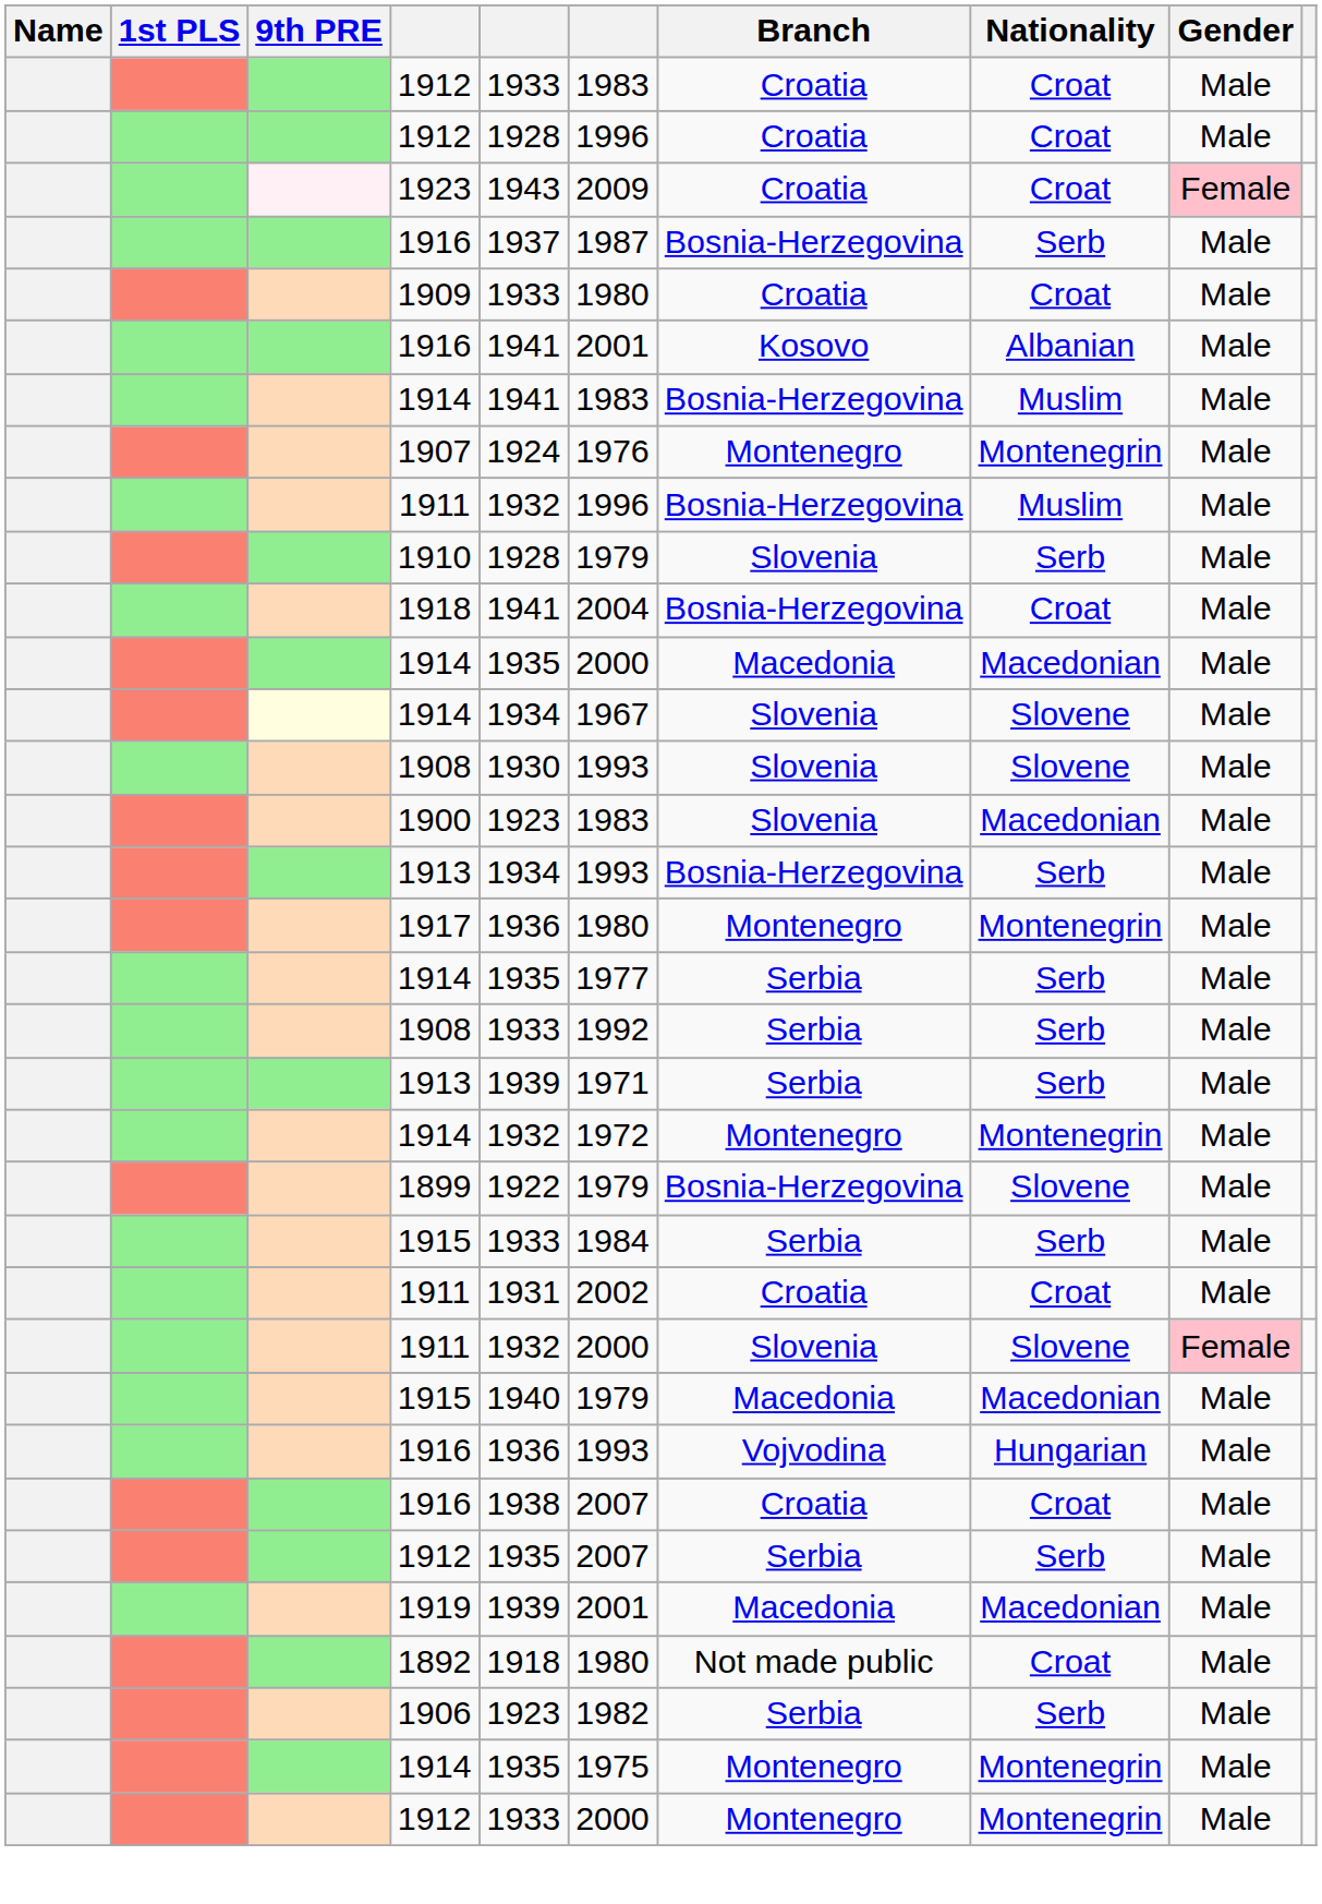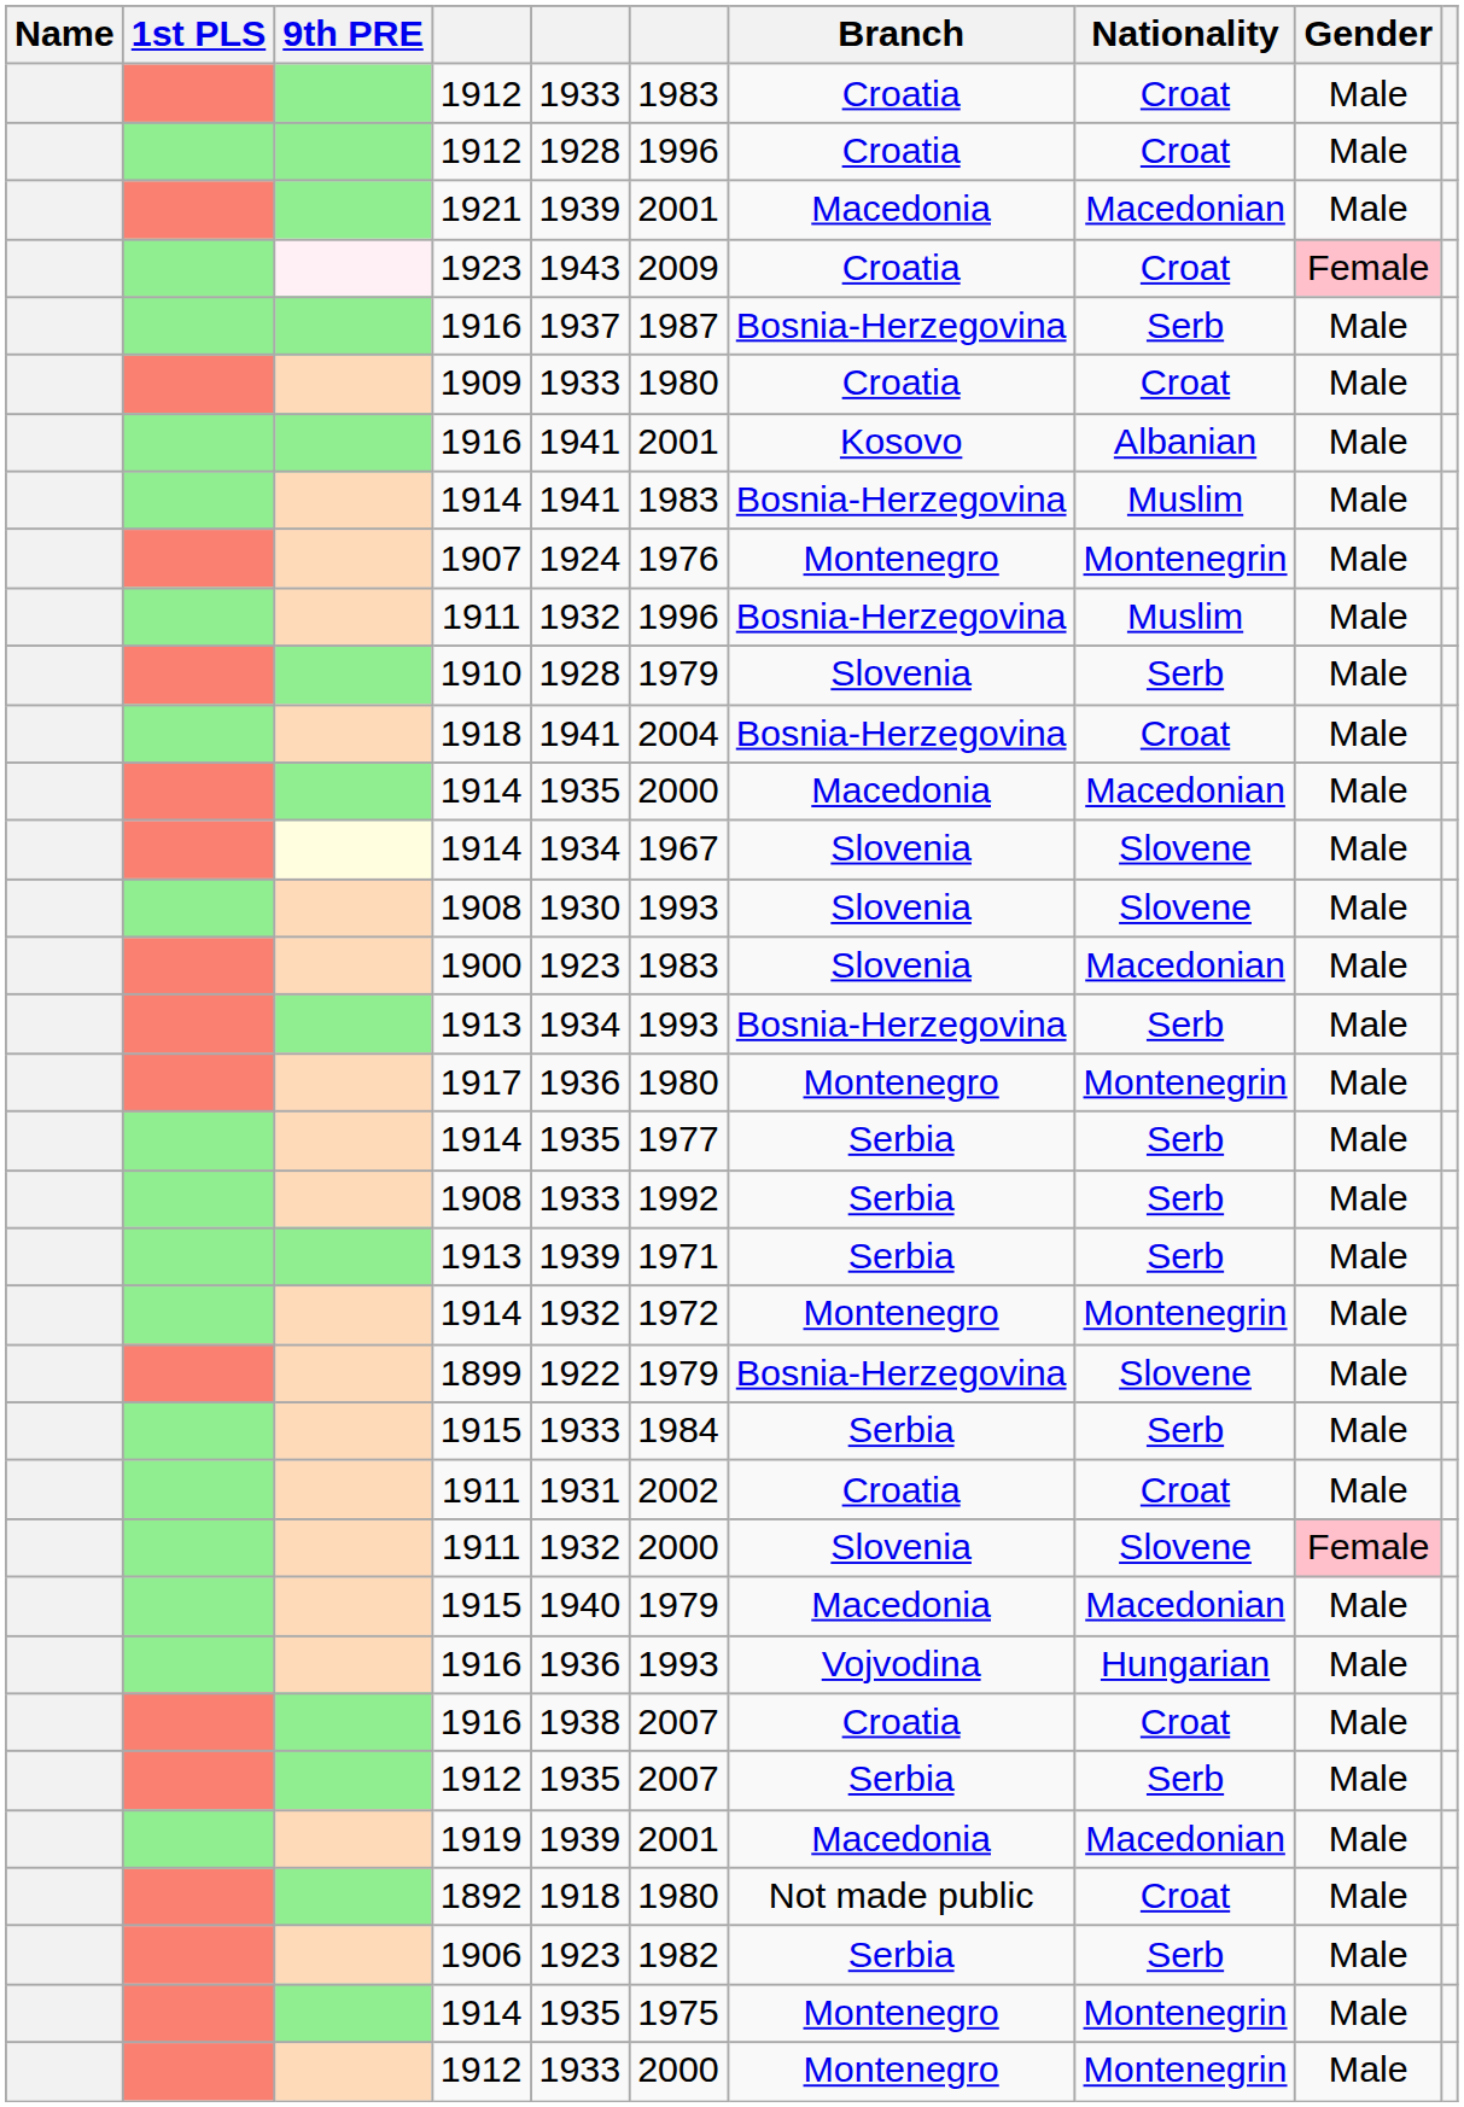 <table class="wikitable sortable" style=text-align:center>
 <tr>
 <th scope="col">Name</th>
 <th scope="col"><a href='#'>1st PLS</a></th>
 <th scope="col"><a href='#'>9th PRE</a></th>
 <th scope="col"></th>
 <th scope="col"></th>
 <th scope="col"></th>
 <th scope="col">Branch</th>
 <th scope="col">Nationality</th>
 <th scope="col">Gender</th>
 <th scope="col" class="unsortable"></th>
 </tr>
 <tr>
 <th align="center" scope="row" style="font-weight:normal;"></th>
 <td bgcolor = Salmon></td>
 <td bgcolor = LightGreen></td>
 <td>1912</td>
 <td>1933</td>
 <td>1983</td>
 <td><a href='#'>Croatia</a></td>
 <td><a href='#'>Croat</a></td>
 <td>Male</td>
 <td></td>
 </tr>
 <tr>
 <th align="center" scope="row" style="font-weight:normal;"></th>
 <td bgcolor = LightGreen></td>
 <td bgcolor = LightGreen></td>
 <td>1912</td>
 <td>1928</td>
 <td>1996</td>
 <td><a href='#'>Croatia</a></td>
 <td><a href='#'>Croat</a></td>
+<td>Male</td>
+<td></td>
+</tr>
+<tr>
+<th align="center" scope="row" style="font-weight:normal;"></th>
+<td bgcolor = Salmon></td>
+<td bgcolor = LightGreen></td>
+<td>1921</td>
+<td>1939</td>
+<td>2001</td>
+<td><a href='#'>Macedonia</a></td>
+<td><a href='#'>Macedonian</a></td>
 <td>Male</td>
 <td></td>
 </tr>
 <tr>
 <th align="center" scope="row" style="font-weight:normal;"></th>
 <td bgcolor = LightGreen></td>
 <td bgcolor = LavenderBlush></td>
 <td>1923</td>
 <td>1943</td>
 <td>2009</td>
 <td><a href='#'>Croatia</a></td>
 <td><a href='#'>Croat</a></td>
 <td style="background: Pink">Female</td>
 <td></td>
 </tr>
 <tr>
 <th align="center" scope="row" style="font-weight:normal;"></th>
 <td bgcolor = LightGreen></td>
 <td bgcolor = LightGreen></td>
 <td>1916</td>
 <td>1937</td>
 <td>1987</td>
 <td><a href='#'>Bosnia-Herzegovina</a></td>
 <td><a href='#'>Serb</a></td>
 <td>Male</td>
 <td></td>
 </tr>
 <tr>
 <th align="center" scope="row" style="font-weight:normal;"></th>
 <td bgcolor = Salmon></td>
 <td bgcolor = PeachPuff></td>
 <td>1909</td>
 <td>1933</td>
 <td>1980</td>
 <td><a href='#'>Croatia</a></td>
 <td><a href='#'>Croat</a></td>
 <td>Male</td>
 <td></td>
 </tr>
 <tr>
 <th align="center" scope="row" style="font-weight:normal;"></th>
 <td bgcolor = LightGreen></td>
 <td bgcolor = LightGreen></td>
 <td>1916</td>
 <td>1941</td>
 <td>2001</td>
 <td><a href='#'>Kosovo</a></td>
 <td><a href='#'>Albanian</a></td>
 <td>Male</td>
 <td></td>
 </tr>
 <tr>
 <th align="center" scope="row" style="font-weight:normal;"></th>
 <td bgcolor = LightGreen></td>
 <td bgcolor = PeachPuff></td>
 <td>1914</td>
 <td>1941</td>
 <td>1983</td>
 <td><a href='#'>Bosnia-Herzegovina</a></td>
 <td><a href='#'>Muslim</a></td>
 <td>Male</td>
 <td></td>
 </tr>
 <tr>
 <th align="center" scope="row" style="font-weight:normal;"></th>
 <td bgcolor = Salmon></td>
 <td bgcolor = PeachPuff></td>
 <td>1907</td>
 <td>1924</td>
 <td>1976</td>
 <td><a href='#'>Montenegro</a></td>
 <td><a href='#'>Montenegrin</a></td>
 <td>Male</td>
 <td></td>
 </tr>
 <tr>
 <th align="center" scope="row" style="font-weight:normal;"></th>
 <td bgcolor = LightGreen></td>
 <td bgcolor = PeachPuff></td>
 <td>1911</td>
 <td>1932</td>
 <td>1996</td>
 <td><a href='#'>Bosnia-Herzegovina</a></td>
 <td><a href='#'>Muslim</a></td>
 <td>Male</td>
 <td></td>
 </tr>
 <tr>
 <th align="center" scope="row" style="font-weight:normal;"></th>
 <td bgcolor = Salmon></td>
 <td bgcolor = LightGreen></td>
 <td>1910</td>
 <td>1928</td>
 <td>1979</td>
 <td><a href='#'>Slovenia</a></td>
 <td><a href='#'>Serb</a></td>
 <td>Male</td>
 <td></td>
 </tr>
 <tr>
 <th align="center" scope="row" style="font-weight:normal;"></th>
 <td bgcolor = LightGreen></td>
 <td bgcolor = PeachPuff></td>
 <td>1918</td>
 <td>1941</td>
 <td>2004</td>
 <td><a href='#'>Bosnia-Herzegovina</a></td>
 <td><a href='#'>Croat</a></td>
 <td>Male</td>
 <td></td>
 </tr>
 <tr>
 <th align="center" scope="row" style="font-weight:normal;"></th>
 <td bgcolor = Salmon></td>
 <td bgcolor = LightGreen></td>
 <td>1914</td>
 <td>1935</td>
 <td>2000</td>
 <td><a href='#'>Macedonia</a></td>
 <td><a href='#'>Macedonian</a></td>
 <td>Male</td>
 <td></td>
 </tr>
 <tr>
 <th align="center" scope="row" style="font-weight:normal;"></th>
 <td bgcolor = Salmon></td>
 <td bgcolor = LightYellow></td>
 <td>1914</td>
 <td>1934</td>
 <td>1967</td>
 <td><a href='#'>Slovenia</a></td>
 <td><a href='#'>Slovene</a></td>
 <td>Male</td>
 <td></td>
 </tr>
 <tr>
 <th align="center" scope="row" style="font-weight:normal;"></th>
 <td bgcolor = LightGreen></td>
 <td bgcolor = PeachPuff></td>
 <td>1908</td>
 <td>1930</td>
 <td>1993</td>
 <td><a href='#'>Slovenia</a></td>
 <td><a href='#'>Slovene</a></td>
 <td>Male</td>
 <td></td>
 </tr>
 <tr>
 <th align="center" scope="row" style="font-weight:normal;"></th>
 <td bgcolor = Salmon></td>
 <td bgcolor = PeachPuff></td>
 <td>1900</td>
 <td>1923</td>
 <td>1983</td>
 <td><a href='#'>Slovenia</a></td>
 <td><a href='#'>Macedonian</a></td>
 <td>Male</td>
 <td></td>
 </tr>
 <tr>
 <th align="center" scope="row" style="font-weight:normal;"></th>
 <td bgcolor = Salmon></td>
 <td bgcolor = LightGreen></td>
 <td>1913</td>
 <td>1934</td>
 <td>1993</td>
 <td><a href='#'>Bosnia-Herzegovina</a></td>
 <td><a href='#'>Serb</a></td>
 <td>Male</td>
 <td></td>
 </tr>
 <tr>
 <th align="center" scope="row" style="font-weight:normal;"></th>
 <td bgcolor = Salmon></td>
 <td bgcolor = PeachPuff></td>
 <td>1917</td>
 <td>1936</td>
 <td>1980</td>
 <td><a href='#'>Montenegro</a></td>
 <td><a href='#'>Montenegrin</a></td>
 <td>Male</td>
 <td></td>
 </tr>
 <tr>
 <th align="center" scope="row" style="font-weight:normal;"></th>
 <td bgcolor = LightGreen></td>
 <td bgcolor = PeachPuff></td>
 <td>1914</td>
 <td>1935</td>
 <td>1977</td>
 <td><a href='#'>Serbia</a></td>
 <td><a href='#'>Serb</a></td>
 <td>Male</td>
 <td></td>
 </tr>
 <tr>
 <th align="center" scope="row" style="font-weight:normal;"></th>
 <td bgcolor = LightGreen></td>
 <td bgcolor = PeachPuff></td>
 <td>1908</td>
 <td>1933</td>
 <td>1992</td>
 <td><a href='#'>Serbia</a></td>
 <td><a href='#'>Serb</a></td>
 <td>Male</td>
 <td></td>
 </tr>
 <tr>
 <th align="center" scope="row" style="font-weight:normal;"></th>
 <td bgcolor = LightGreen></td>
 <td bgcolor = LightGreen></td>
 <td>1913</td>
 <td>1939</td>
 <td>1971</td>
 <td><a href='#'>Serbia</a></td>
 <td><a href='#'>Serb</a></td>
 <td>Male</td>
 <td></td>
 </tr>
 <tr>
 <th align="center" scope="row" style="font-weight:normal;"></th>
 <td bgcolor = LightGreen></td>
 <td bgcolor = PeachPuff></td>
 <td>1914</td>
 <td>1932</td>
 <td>1972</td>
 <td><a href='#'>Montenegro</a></td>
 <td><a href='#'>Montenegrin</a></td>
 <td>Male</td>
 <td></td>
 </tr>
 <tr>
 <th align="center" scope="row" style="font-weight:normal;"></th>
 <td bgcolor = Salmon></td>
 <td bgcolor = PeachPuff></td>
 <td>1899</td>
 <td>1922</td>
 <td>1979</td>
 <td><a href='#'>Bosnia-Herzegovina</a></td>
 <td><a href='#'>Slovene</a></td>
 <td>Male</td>
 <td></td>
 </tr>
 <tr>
 <th align="center" scope="row" style="font-weight:normal;"></th>
 <td bgcolor = LightGreen></td>
 <td bgcolor = PeachPuff></td>
 <td>1915</td>
 <td>1933</td>
 <td>1984</td>
 <td><a href='#'>Serbia</a></td>
 <td><a href='#'>Serb</a></td>
 <td>Male</td>
 <td></td>
 </tr>
 <tr>
 <th align="center" scope="row" style="font-weight:normal;"></th>
 <td bgcolor = LightGreen></td>
 <td bgcolor = PeachPuff></td>
 <td>1911</td>
 <td>1931</td>
 <td>2002</td>
 <td><a href='#'>Croatia</a></td>
 <td><a href='#'>Croat</a></td>
 <td>Male</td>
 <td></td>
 </tr>
 <tr>
 <th align="center" scope="row" style="font-weight:normal;"></th>
 <td bgcolor = LightGreen></td>
 <td bgcolor = PeachPuff></td>
 <td>1911</td>
 <td>1932</td>
 <td>2000</td>
 <td><a href='#'>Slovenia</a></td>
 <td><a href='#'>Slovene</a></td>
 <td style="background: Pink">Female</td>
 <td></td>
 </tr>
 <tr>
 <th align="center" scope="row" style="font-weight:normal;"></th>
 <td bgcolor = LightGreen></td>
 <td bgcolor = PeachPuff></td>
 <td>1915</td>
 <td>1940</td>
 <td>1979</td>
 <td><a href='#'>Macedonia</a></td>
 <td><a href='#'>Macedonian</a></td>
 <td>Male</td>
 <td></td>
 </tr>
 <tr>
 <th align="center" scope="row" style="font-weight:normal;"></th>
 <td bgcolor = LightGreen></td>
 <td bgcolor = PeachPuff></td>
 <td>1916</td>
 <td>1936</td>
 <td>1993</td>
 <td><a href='#'>Vojvodina</a></td>
 <td><a href='#'>Hungarian</a></td>
 <td>Male</td>
 <td></td>
 </tr>
 <tr>
 <th align="center" scope="row" style="font-weight:normal;"></th>
 <td bgcolor = Salmon></td>
 <td bgcolor = LightGreen></td>
 <td>1916</td>
 <td>1938</td>
 <td>2007</td>
 <td><a href='#'>Croatia</a></td>
 <td><a href='#'>Croat</a></td>
 <td>Male</td>
 <td></td>
 </tr>
 <tr>
 <th align="center" scope="row" style="font-weight:normal;"></th>
 <td bgcolor = Salmon></td>
 <td bgcolor = LightGreen></td>
 <td>1912</td>
 <td>1935</td>
 <td>2007</td>
 <td><a href='#'>Serbia</a></td>
 <td><a href='#'>Serb</a></td>
 <td>Male</td>
 <td></td>
 </tr>
 <tr>
 <th align="center" scope="row" style="font-weight:normal;"></th>
 <td bgcolor = LightGreen></td>
 <td bgcolor = PeachPuff></td>
 <td>1919</td>
 <td>1939</td>
 <td>2001</td>
 <td><a href='#'>Macedonia</a></td>
 <td><a href='#'>Macedonian</a></td>
 <td>Male</td>
 <td></td>
 </tr>
 <tr>
 <th align="center" scope="row" style="font-weight:normal;"></th>
 <td bgcolor = Salmon></td>
 <td bgcolor = LightGreen></td>
 <td>1892</td>
 <td>1918</td>
 <td>1980</td>
 <td>Not made public</td>
 <td><a href='#'>Croat</a></td>
 <td>Male</td>
 <td></td>
 </tr>
 <tr>
 <th align="center" scope="row" style="font-weight:normal;"></th>
 <td bgcolor = Salmon></td>
 <td bgcolor = PeachPuff></td>
 <td>1906</td>
 <td>1923</td>
 <td>1982</td>
 <td><a href='#'>Serbia</a></td>
 <td><a href='#'>Serb</a></td>
 <td>Male</td>
 <td></td>
 </tr>
 <tr>
 <th align="center" scope="row" style="font-weight:normal;"></th>
 <td bgcolor = Salmon></td>
 <td bgcolor = LightGreen></td>
 <td>1914</td>
 <td>1935</td>
 <td>1975</td>
 <td><a href='#'>Montenegro</a></td>
 <td><a href='#'>Montenegrin</a></td>
 <td>Male</td>
 <td></td>
 </tr>
 <tr>
 <th align="center" scope="row" style="font-weight:normal;"></th>
 <td bgcolor = Salmon></td>
 <td bgcolor = PeachPuff></td>
 <td>1912</td>
 <td>1933</td>
 <td>2000</td>
 <td><a href='#'>Montenegro</a></td>
 <td><a href='#'>Montenegrin</a></td>
 <td>Male</td>
 <td></td>
 </tr>
 </table>
